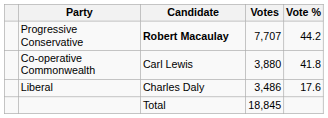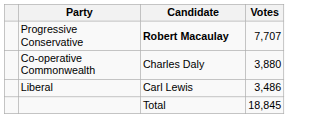 <table class="wikitable">
 <tr>
 <th></th>
 <th scope="col" width="175">Party</th>
 <th scope="col" width="150">Candidate</th>
 <th>Votes</th>
-<th>Vote %</th>
 </tr>
 <tr>
 <td>   </td>
 <td>Progressive Conservative</td>
 <td><strong>Robert Macaulay</strong></td>
 <td align=right>7,707</td>
-<td align=right>44.2</td>
 </tr>
 <tr |>
 <td>   </td>
 <td>Co-operative Commonwealth</td>
-<td>Carl Lewis</td>
+<td>Charles Daly</td>
 <td align=right>3,880</td>
-<td align=right>41.8</td>
 </tr>
 <tr |>
 <td>   </td>
 <td>Liberal</td>
-<td>Charles Daly</td>
+<td>Carl Lewis</td>
 <td align=right>3,486</td>
-<td align=right>17.6</td>
 </tr>
 <tr |>
 <td></td>
 <td></td>
 <td>Total</td>
 <td align=right>18,845</td>
-<td></td>
 </tr>
 </table>
